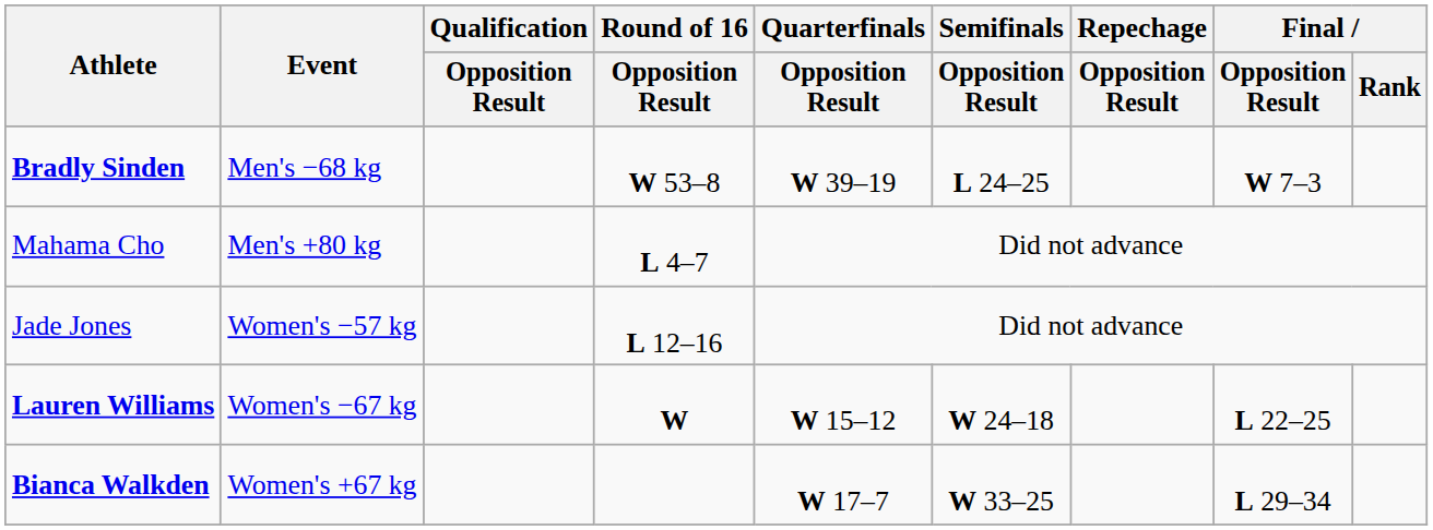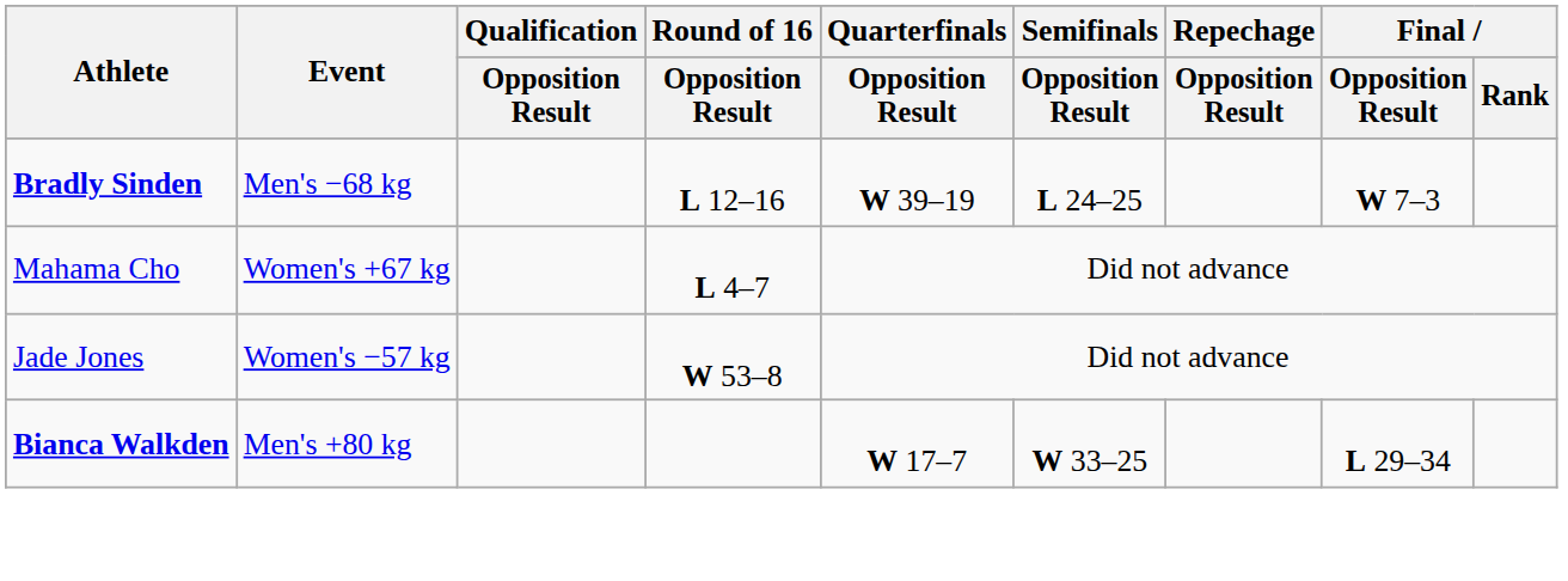 <table class=wikitable style=font-size:90%;text-align:center>
 <tr>
 <th rowspan=2>Athlete</th>
 <th rowspan=2>Event</th>
 <th>Qualification</th>
 <th>Round of 16</th>
 <th>Quarterfinals</th>
 <th>Semifinals</th>
 <th>Repechage</th>
 <th colspan=2>Final / </th>
 </tr>
 <tr style=font-size:95%>
 <th>Opposition<br>Result</th>
 <th>Opposition<br>Result</th>
 <th>Opposition<br>Result</th>
 <th>Opposition<br>Result</th>
 <th>Opposition<br>Result</th>
 <th>Opposition<br>Result</th>
 <th>Rank</th>
 </tr>
 <tr>
 <td align=left><strong><a href='#'>Bradly Sinden</a></strong></td>
 <td align=left><a href='#'>Men's −68 kg</a></td>
 <td></td>
-<td><br><strong>W</strong> 53–8 </td>
+<td><br><strong>L</strong> 12–16</td>
 <td><br><strong>W</strong> 39–19</td>
 <td><br><strong>L</strong> 24–25</td>
 <td></td>
 <td><br><strong>W</strong> 7–3</td>
 <td></td>
 </tr>
 <tr>
 <td align=left><a href='#'>Mahama Cho</a></td>
-<td align=left><a href='#'>Men's +80 kg</a></td>
+<td align=left><a href='#'>Women's +67 kg</a></td>
 <td></td>
 <td><br><strong>L</strong> 4–7 </td>
 <td colspan=5>Did not advance</td>
 </tr>
 <tr>
 <td align=left><a href='#'>Jade Jones</a></td>
 <td align=left><a href='#'>Women's −57 kg</a></td>
 <td></td>
-<td><br><strong>L</strong> 12–16</td>
+<td><br><strong>W</strong> 53–8 </td>
 <td colspan=5>Did not advance</td>
 </tr>
 <tr>
-<td align=left><strong><a href='#'>Lauren Williams</a></strong></td>
-<td align=left><a href='#'>Women's −67 kg</a></td>
-<td></td>
-<td><br><strong>W</strong> </td>
-<td><br><strong>W</strong> 15–12</td>
-<td><br><strong>W</strong> 24–18</td>
-<td></td>
-<td><br><strong>L</strong> 22–25</td>
-<td></td>
-</tr>
-<tr>
 <td align=left><strong><a href='#'>Bianca Walkden</a></strong></td>
-<td align=left><a href='#'>Women's +67 kg</a></td>
+<td align=left><a href='#'>Men's +80 kg</a></td>
 <td></td>
 <td></td>
 <td><br><strong>W</strong> 17–7</td>
 <td><br><strong>W</strong> 33–25</td>
 <td></td>
 <td><br><strong>L</strong> 29–34</td>
 <td></td>
 </tr>
 </table>
